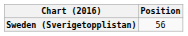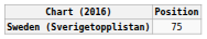 <table class="wikitable plainrowheaders" style="text-align:center">
 <tr>
 <th>Chart (2016)</th>
 <th>Position</th>
 </tr>
 <tr>
 <th scope="row">Sweden (Sverigetopplistan)</th>
-<td>56</td>
+<td>75</td>
 </tr>
 </table>
